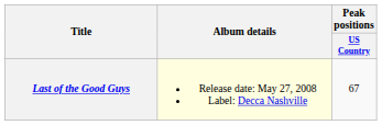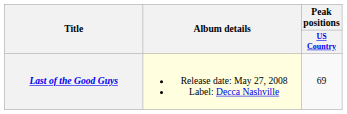 <table class="wikitable plainrowheaders" style="text-align:center;">
 <tr>
 <th rowspan="2" style="width:14em;">Title</th>
 <th rowspan="2" style="width:16em;">Album details</th>
 <th colspan="1">Peak positions</th>
 </tr>
 <tr style="font-size:smaller;">
 <th width="60"><a href='#'>US Country</a></th>
 </tr>
 <tr>
 <th scope="row"><em><a href='#'>Last of the Good Guys</a></em></th>
 <td style="background: lightyellow;"><br><ul><li>Release date: May 27, 2008</li><li>Label: <a href='#'>Decca Nashville</a></li></ul></td>
-<td>67</td>
+<td>69</td>
 </tr>
 </table>
